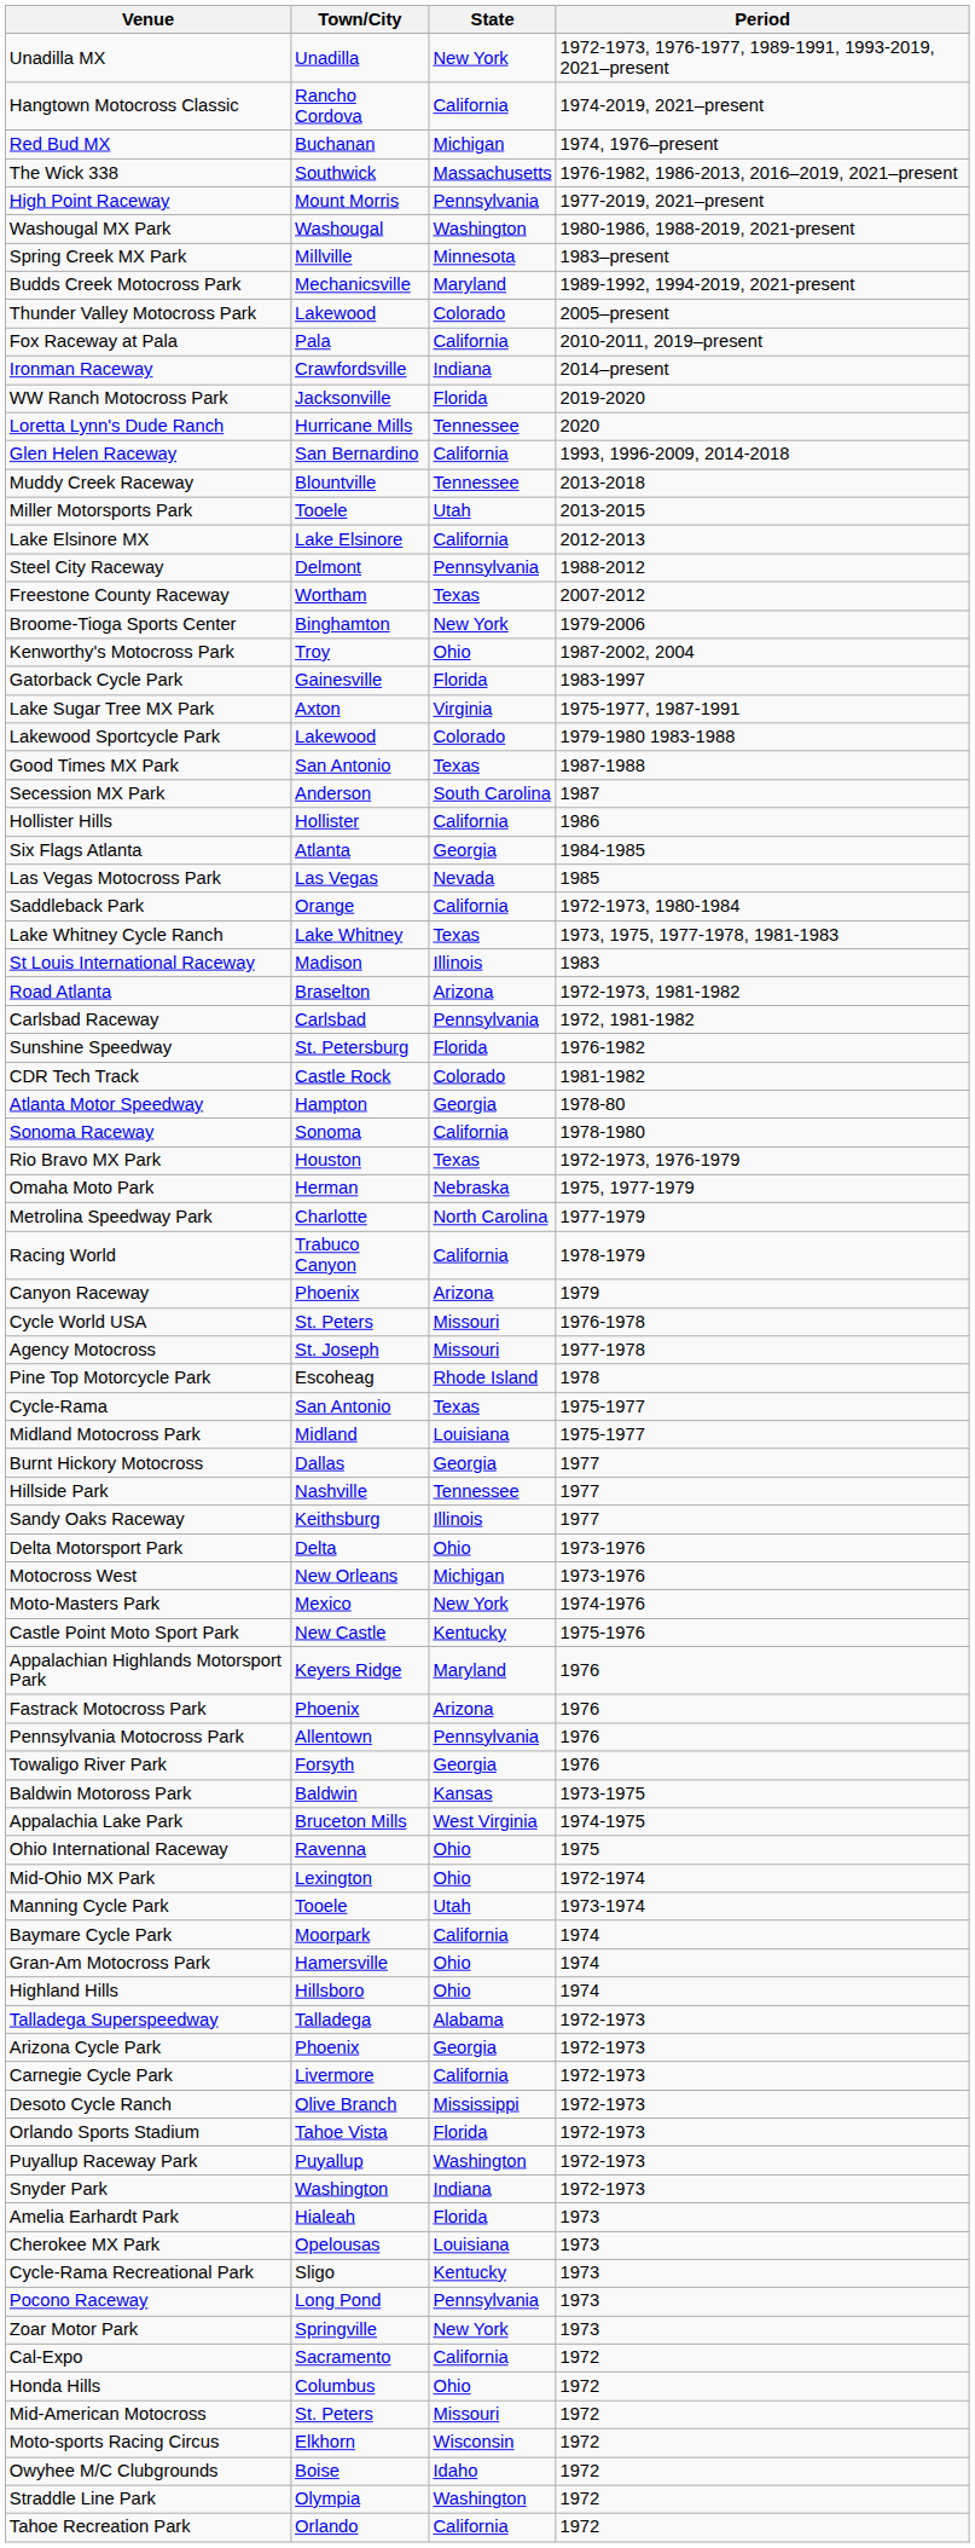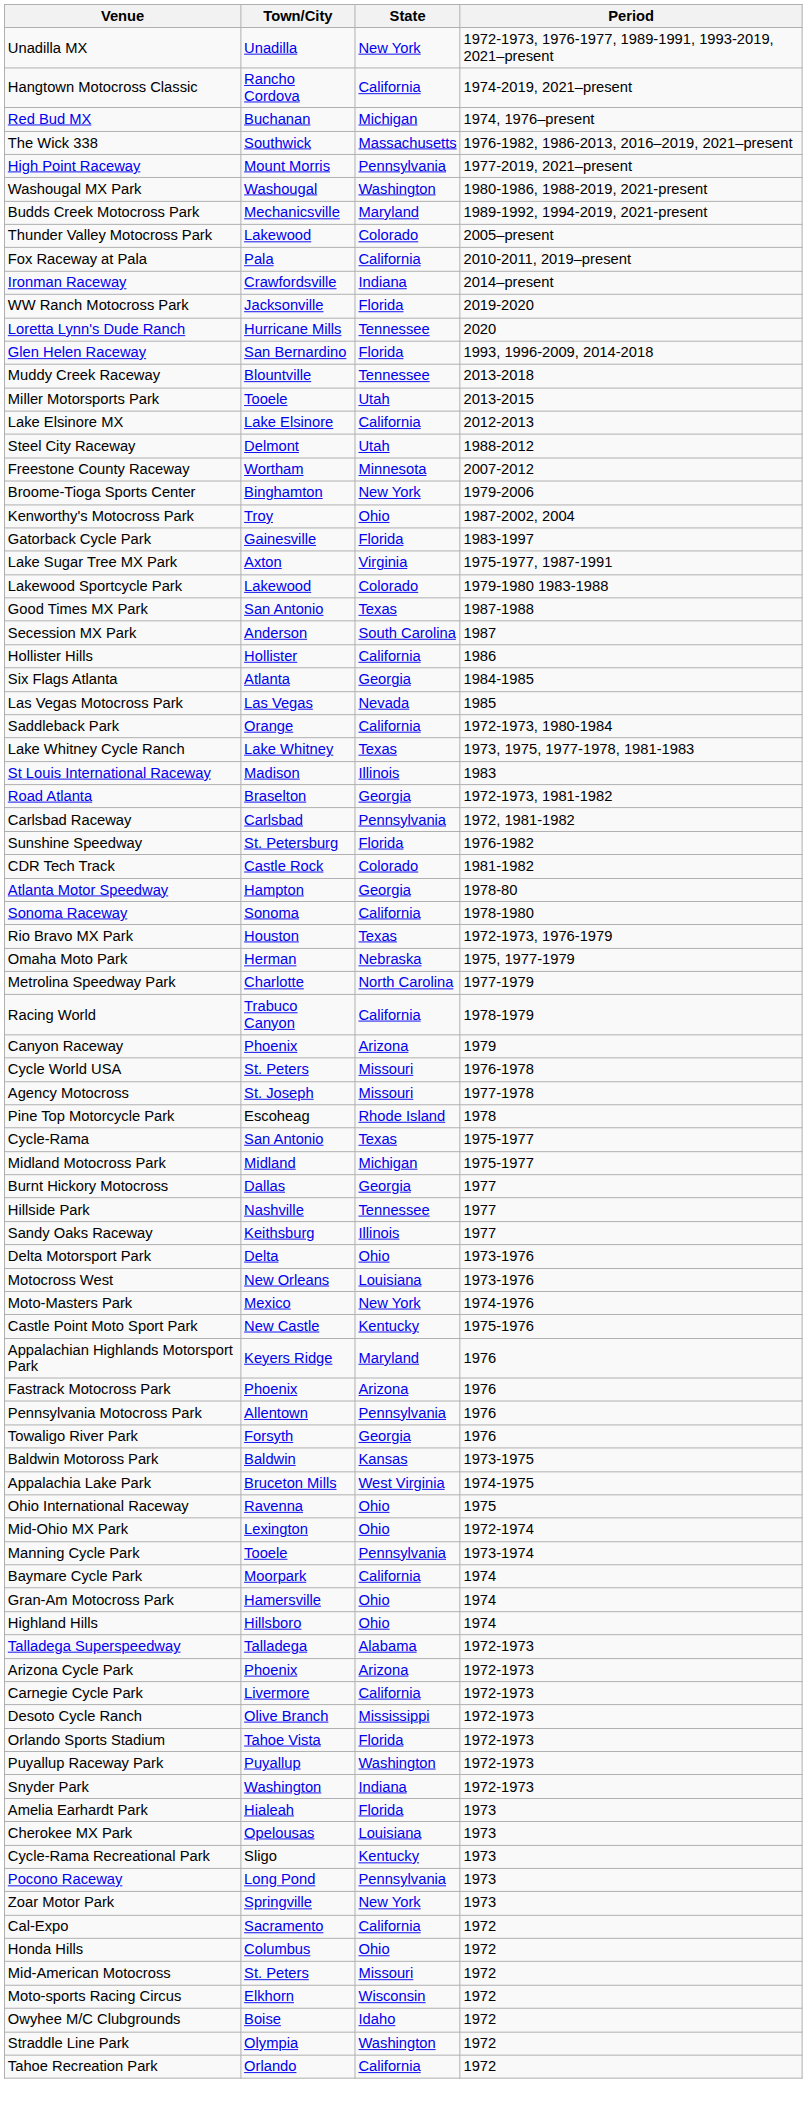 <table class="wikitable sortable">
 <tr>
 <th>Venue</th>
 <th>Town/City</th>
 <th>State</th>
 <th>Period</th>
 </tr>
 <tr>
 <td>Unadilla MX</td>
 <td><a href='#'>Unadilla</a></td>
 <td><a href='#'>New York</a></td>
 <td>1972-1973, 1976-1977, 1989-1991, 1993-2019, 2021–present</td>
 </tr>
 <tr>
 <td>Hangtown Motocross Classic</td>
 <td><a href='#'>Rancho Cordova</a></td>
 <td><a href='#'>California</a></td>
 <td>1974-2019, 2021–present</td>
 </tr>
 <tr>
 <td><a href='#'>Red Bud MX</a></td>
 <td><a href='#'>Buchanan</a></td>
 <td><a href='#'>Michigan</a></td>
 <td>1974, 1976–present</td>
 </tr>
 <tr>
 <td>The Wick 338</td>
 <td><a href='#'>Southwick</a></td>
 <td><a href='#'>Massachusetts</a></td>
 <td>1976-1982, 1986-2013, 2016–2019, 2021–present</td>
 </tr>
 <tr>
 <td><a href='#'>High Point Raceway</a></td>
 <td><a href='#'>Mount Morris</a></td>
 <td><a href='#'>Pennsylvania</a></td>
 <td>1977-2019, 2021–present</td>
 </tr>
 <tr>
 <td>Washougal MX Park</td>
 <td><a href='#'>Washougal</a></td>
 <td><a href='#'>Washington</a></td>
 <td>1980-1986, 1988-2019, 2021-present</td>
 </tr>
 <tr>
-<td>Spring Creek MX Park</td>
-<td><a href='#'>Millville</a></td>
-<td><a href='#'>Minnesota</a></td>
-<td>1983–present</td>
-</tr>
-<tr>
 <td>Budds Creek Motocross Park</td>
 <td><a href='#'>Mechanicsville</a></td>
 <td><a href='#'>Maryland</a></td>
 <td>1989-1992, 1994-2019, 2021-present</td>
 </tr>
 <tr>
 <td>Thunder Valley Motocross Park</td>
 <td><a href='#'>Lakewood</a></td>
 <td><a href='#'>Colorado</a></td>
 <td>2005–present</td>
 </tr>
 <tr>
 <td>Fox Raceway at Pala</td>
 <td><a href='#'>Pala</a></td>
 <td><a href='#'>California</a></td>
 <td>2010-2011, 2019–present</td>
 </tr>
 <tr>
 <td><a href='#'>Ironman Raceway</a></td>
 <td><a href='#'>Crawfordsville</a></td>
 <td><a href='#'>Indiana</a></td>
 <td>2014–present</td>
 </tr>
 <tr>
 <td>WW Ranch Motocross Park</td>
 <td><a href='#'>Jacksonville</a></td>
 <td><a href='#'>Florida</a></td>
 <td>2019-2020</td>
 </tr>
 <tr>
 <td><a href='#'>Loretta Lynn's Dude Ranch</a></td>
 <td><a href='#'>Hurricane Mills</a></td>
 <td><a href='#'>Tennessee</a></td>
 <td>2020</td>
 </tr>
 <tr>
 <td><a href='#'>Glen Helen Raceway</a></td>
 <td><a href='#'>San Bernardino</a></td>
-<td><a href='#'>California</a></td>
+<td><a href='#'>Florida</a></td>
 <td>1993, 1996-2009, 2014-2018</td>
 </tr>
 <tr>
 <td>Muddy Creek Raceway</td>
 <td><a href='#'>Blountville</a></td>
 <td><a href='#'>Tennessee</a></td>
 <td>2013-2018</td>
 </tr>
 <tr>
 <td>Miller Motorsports Park</td>
 <td><a href='#'>Tooele</a></td>
 <td><a href='#'>Utah</a></td>
 <td>2013-2015</td>
 </tr>
 <tr>
 <td>Lake Elsinore MX</td>
 <td><a href='#'>Lake Elsinore</a></td>
 <td><a href='#'>California</a></td>
 <td>2012-2013</td>
 </tr>
 <tr>
 <td>Steel City Raceway</td>
 <td><a href='#'>Delmont</a></td>
-<td><a href='#'>Pennsylvania</a></td>
+<td><a href='#'>Utah</a></td>
 <td>1988-2012</td>
 </tr>
 <tr>
 <td>Freestone County Raceway</td>
 <td><a href='#'>Wortham</a></td>
-<td><a href='#'>Texas</a></td>
+<td><a href='#'>Minnesota</a></td>
 <td>2007-2012</td>
 </tr>
 <tr>
 <td>Broome-Tioga Sports Center</td>
 <td><a href='#'>Binghamton</a></td>
 <td><a href='#'>New York</a></td>
 <td>1979-2006</td>
 </tr>
 <tr>
 <td>Kenworthy's Motocross Park</td>
 <td><a href='#'>Troy</a></td>
 <td><a href='#'>Ohio</a></td>
 <td>1987-2002, 2004</td>
 </tr>
 <tr>
 <td>Gatorback Cycle Park</td>
 <td><a href='#'>Gainesville</a></td>
 <td><a href='#'>Florida</a></td>
 <td>1983-1997</td>
 </tr>
 <tr>
 <td>Lake Sugar Tree MX Park</td>
 <td><a href='#'>Axton</a></td>
 <td><a href='#'>Virginia</a></td>
 <td>1975-1977, 1987-1991</td>
 </tr>
 <tr>
 <td>Lakewood Sportcycle Park</td>
 <td><a href='#'>Lakewood</a></td>
 <td><a href='#'>Colorado</a></td>
 <td>1979-1980 1983-1988</td>
 </tr>
 <tr>
 <td>Good Times MX Park</td>
 <td><a href='#'>San Antonio</a></td>
 <td><a href='#'>Texas</a></td>
 <td>1987-1988</td>
 </tr>
 <tr>
 <td>Secession MX Park</td>
 <td><a href='#'>Anderson</a></td>
 <td><a href='#'>South Carolina</a></td>
 <td>1987</td>
 </tr>
 <tr>
 <td>Hollister Hills</td>
 <td><a href='#'>Hollister</a></td>
 <td><a href='#'>California</a></td>
 <td>1986</td>
 </tr>
 <tr>
 <td>Six Flags Atlanta</td>
 <td><a href='#'>Atlanta</a></td>
 <td><a href='#'>Georgia</a></td>
 <td>1984-1985</td>
 </tr>
 <tr>
 <td>Las Vegas Motocross Park</td>
 <td><a href='#'>Las Vegas</a></td>
 <td><a href='#'>Nevada</a></td>
 <td>1985</td>
 </tr>
 <tr>
 <td>Saddleback Park</td>
 <td><a href='#'>Orange</a></td>
 <td><a href='#'>California</a></td>
 <td>1972-1973, 1980-1984</td>
 </tr>
 <tr>
 <td>Lake Whitney Cycle Ranch</td>
 <td><a href='#'>Lake Whitney</a></td>
 <td><a href='#'>Texas</a></td>
 <td>1973, 1975, 1977-1978, 1981-1983</td>
 </tr>
 <tr>
 <td><a href='#'>St Louis International Raceway</a></td>
 <td><a href='#'>Madison</a></td>
 <td><a href='#'>Illinois</a></td>
 <td>1983</td>
 </tr>
 <tr>
 <td><a href='#'>Road Atlanta</a></td>
 <td><a href='#'>Braselton</a></td>
-<td><a href='#'>Arizona</a></td>
+<td><a href='#'>Georgia</a></td>
 <td>1972-1973, 1981-1982</td>
 </tr>
 <tr>
 <td>Carlsbad Raceway</td>
 <td><a href='#'>Carlsbad</a></td>
 <td><a href='#'>Pennsylvania</a></td>
 <td>1972, 1981-1982</td>
 </tr>
 <tr>
 <td>Sunshine Speedway</td>
 <td><a href='#'>St. Petersburg</a></td>
 <td><a href='#'>Florida</a></td>
 <td>1976-1982</td>
 </tr>
 <tr>
 <td>CDR Tech Track</td>
 <td><a href='#'>Castle Rock</a></td>
 <td><a href='#'>Colorado</a></td>
 <td>1981-1982</td>
 </tr>
 <tr>
 <td><a href='#'>Atlanta Motor Speedway</a></td>
 <td><a href='#'>Hampton</a></td>
 <td><a href='#'>Georgia</a></td>
 <td>1978-80</td>
 </tr>
 <tr>
 <td><a href='#'>Sonoma Raceway</a></td>
 <td><a href='#'>Sonoma</a></td>
 <td><a href='#'>California</a></td>
 <td>1978-1980</td>
 </tr>
 <tr>
 <td>Rio Bravo MX Park</td>
 <td><a href='#'>Houston</a></td>
 <td><a href='#'>Texas</a></td>
 <td>1972-1973, 1976-1979</td>
 </tr>
 <tr>
 <td>Omaha Moto Park</td>
 <td><a href='#'>Herman</a></td>
 <td><a href='#'>Nebraska</a></td>
 <td>1975, 1977-1979</td>
 </tr>
 <tr>
 <td>Metrolina Speedway Park</td>
 <td><a href='#'>Charlotte</a></td>
 <td><a href='#'>North Carolina</a></td>
 <td>1977-1979</td>
 </tr>
 <tr>
 <td>Racing World</td>
 <td><a href='#'>Trabuco Canyon</a></td>
 <td><a href='#'>California</a></td>
 <td>1978-1979</td>
 </tr>
 <tr>
 <td>Canyon Raceway</td>
 <td><a href='#'>Phoenix</a></td>
 <td><a href='#'>Arizona</a></td>
 <td>1979</td>
 </tr>
 <tr>
 <td>Cycle World USA</td>
 <td><a href='#'>St. Peters</a></td>
 <td><a href='#'>Missouri</a></td>
 <td>1976-1978</td>
 </tr>
 <tr>
 <td>Agency Motocross</td>
 <td><a href='#'>St. Joseph</a></td>
 <td><a href='#'>Missouri</a></td>
 <td>1977-1978</td>
 </tr>
 <tr>
 <td>Pine Top Motorcycle Park</td>
 <td>Escoheag</td>
 <td><a href='#'>Rhode Island</a></td>
 <td>1978</td>
 </tr>
 <tr>
 <td>Cycle-Rama</td>
 <td><a href='#'>San Antonio</a></td>
 <td><a href='#'>Texas</a></td>
 <td>1975-1977</td>
 </tr>
 <tr>
 <td>Midland Motocross Park</td>
 <td><a href='#'>Midland</a></td>
-<td><a href='#'>Louisiana</a></td>
+<td><a href='#'>Michigan</a></td>
 <td>1975-1977</td>
 </tr>
 <tr>
 <td>Burnt Hickory Motocross</td>
 <td><a href='#'>Dallas</a></td>
 <td><a href='#'>Georgia</a></td>
 <td>1977</td>
 </tr>
 <tr>
 <td>Hillside Park</td>
 <td><a href='#'>Nashville</a></td>
 <td><a href='#'>Tennessee</a></td>
 <td>1977</td>
 </tr>
 <tr>
 <td>Sandy Oaks Raceway</td>
 <td><a href='#'>Keithsburg</a></td>
 <td><a href='#'>Illinois</a></td>
 <td>1977</td>
 </tr>
 <tr>
 <td>Delta Motorsport Park</td>
 <td><a href='#'>Delta</a></td>
 <td><a href='#'>Ohio</a></td>
 <td>1973-1976</td>
 </tr>
 <tr>
 <td>Motocross West</td>
 <td><a href='#'>New Orleans</a></td>
-<td><a href='#'>Michigan</a></td>
+<td><a href='#'>Louisiana</a></td>
 <td>1973-1976</td>
 </tr>
 <tr>
 <td>Moto-Masters Park</td>
 <td><a href='#'>Mexico</a></td>
 <td><a href='#'>New York</a></td>
 <td>1974-1976</td>
 </tr>
 <tr>
 <td>Castle Point Moto Sport Park</td>
 <td><a href='#'>New Castle</a></td>
 <td><a href='#'>Kentucky</a></td>
 <td>1975-1976</td>
 </tr>
 <tr>
 <td>Appalachian Highlands Motorsport Park</td>
 <td><a href='#'>Keyers Ridge</a></td>
 <td><a href='#'>Maryland</a></td>
 <td>1976</td>
 </tr>
 <tr>
 <td>Fastrack Motocross Park</td>
 <td><a href='#'>Phoenix</a></td>
 <td><a href='#'>Arizona</a></td>
 <td>1976</td>
 </tr>
 <tr>
 <td>Pennsylvania Motocross Park</td>
 <td><a href='#'>Allentown</a></td>
 <td><a href='#'>Pennsylvania</a></td>
 <td>1976</td>
 </tr>
 <tr>
 <td>Towaligo River Park</td>
 <td><a href='#'>Forsyth</a></td>
 <td><a href='#'>Georgia</a></td>
 <td>1976</td>
 </tr>
 <tr>
 <td>Baldwin Motoross Park</td>
 <td><a href='#'>Baldwin</a></td>
 <td><a href='#'>Kansas</a></td>
 <td>1973-1975</td>
 </tr>
 <tr>
 <td>Appalachia Lake Park</td>
 <td><a href='#'>Bruceton Mills</a></td>
 <td><a href='#'>West Virginia</a></td>
 <td>1974-1975</td>
 </tr>
 <tr>
 <td>Ohio International Raceway</td>
 <td><a href='#'>Ravenna</a></td>
 <td><a href='#'>Ohio</a></td>
 <td>1975</td>
 </tr>
 <tr>
 <td>Mid-Ohio MX Park</td>
 <td><a href='#'>Lexington</a></td>
 <td><a href='#'>Ohio</a></td>
 <td>1972-1974</td>
 </tr>
 <tr>
 <td>Manning Cycle Park</td>
 <td><a href='#'>Tooele</a></td>
-<td><a href='#'>Utah</a></td>
+<td><a href='#'>Pennsylvania</a></td>
 <td>1973-1974</td>
 </tr>
 <tr>
 <td>Baymare Cycle Park</td>
 <td><a href='#'>Moorpark</a></td>
 <td><a href='#'>California</a></td>
 <td>1974</td>
 </tr>
 <tr>
 <td>Gran-Am Motocross Park</td>
 <td><a href='#'>Hamersville</a></td>
 <td><a href='#'>Ohio</a></td>
 <td>1974</td>
 </tr>
 <tr>
 <td>Highland Hills</td>
 <td><a href='#'>Hillsboro</a></td>
 <td><a href='#'>Ohio</a></td>
 <td>1974</td>
 </tr>
 <tr>
 <td><a href='#'>Talladega Superspeedway</a></td>
 <td><a href='#'>Talladega</a></td>
 <td><a href='#'>Alabama</a></td>
 <td>1972-1973</td>
 </tr>
 <tr>
 <td>Arizona Cycle Park</td>
 <td><a href='#'>Phoenix</a></td>
-<td><a href='#'>Georgia</a></td>
+<td><a href='#'>Arizona</a></td>
 <td>1972-1973</td>
 </tr>
 <tr>
 <td>Carnegie Cycle Park</td>
 <td><a href='#'>Livermore</a></td>
 <td><a href='#'>California</a></td>
 <td>1972-1973</td>
 </tr>
 <tr>
 <td>Desoto Cycle Ranch</td>
 <td><a href='#'>Olive Branch</a></td>
 <td><a href='#'>Mississippi</a></td>
 <td>1972-1973</td>
 </tr>
 <tr>
 <td>Orlando Sports Stadium</td>
 <td><a href='#'>Tahoe Vista</a></td>
 <td><a href='#'>Florida</a></td>
 <td>1972-1973</td>
 </tr>
 <tr>
 <td>Puyallup Raceway Park</td>
 <td><a href='#'>Puyallup</a></td>
 <td><a href='#'>Washington</a></td>
 <td>1972-1973</td>
 </tr>
 <tr>
 <td>Snyder Park</td>
 <td><a href='#'>Washington</a></td>
 <td><a href='#'>Indiana</a></td>
 <td>1972-1973</td>
 </tr>
 <tr>
 <td>Amelia Earhardt Park</td>
 <td><a href='#'>Hialeah</a></td>
 <td><a href='#'>Florida</a></td>
 <td>1973</td>
 </tr>
 <tr>
 <td>Cherokee MX Park</td>
 <td><a href='#'>Opelousas</a></td>
 <td><a href='#'>Louisiana</a></td>
 <td>1973</td>
 </tr>
 <tr>
 <td>Cycle-Rama Recreational Park</td>
 <td>Sligo</td>
 <td><a href='#'>Kentucky</a></td>
 <td>1973</td>
 </tr>
 <tr>
 <td><a href='#'>Pocono Raceway</a></td>
 <td><a href='#'>Long Pond</a></td>
 <td><a href='#'>Pennsylvania</a></td>
 <td>1973</td>
 </tr>
 <tr>
 <td>Zoar Motor Park</td>
 <td><a href='#'>Springville</a></td>
 <td><a href='#'>New York</a></td>
 <td>1973</td>
 </tr>
 <tr>
 <td>Cal-Expo</td>
 <td><a href='#'>Sacramento</a></td>
 <td><a href='#'>California</a></td>
 <td>1972</td>
 </tr>
 <tr>
 <td>Honda Hills</td>
 <td><a href='#'>Columbus</a></td>
 <td><a href='#'>Ohio</a></td>
 <td>1972</td>
 </tr>
 <tr>
 <td>Mid-American Motocross</td>
 <td><a href='#'>St. Peters</a></td>
 <td><a href='#'>Missouri</a></td>
 <td>1972</td>
 </tr>
 <tr>
 <td>Moto-sports Racing Circus</td>
 <td><a href='#'>Elkhorn</a></td>
 <td><a href='#'>Wisconsin</a></td>
 <td>1972</td>
 </tr>
 <tr>
 <td>Owyhee M/C Clubgrounds</td>
 <td><a href='#'>Boise</a></td>
 <td><a href='#'>Idaho</a></td>
 <td>1972</td>
 </tr>
 <tr>
 <td>Straddle Line Park</td>
 <td><a href='#'>Olympia</a></td>
 <td><a href='#'>Washington</a></td>
 <td>1972</td>
 </tr>
 <tr>
 <td>Tahoe Recreation Park</td>
 <td><a href='#'>Orlando</a></td>
 <td><a href='#'>California</a></td>
 <td>1972</td>
 </tr>
 </table>
